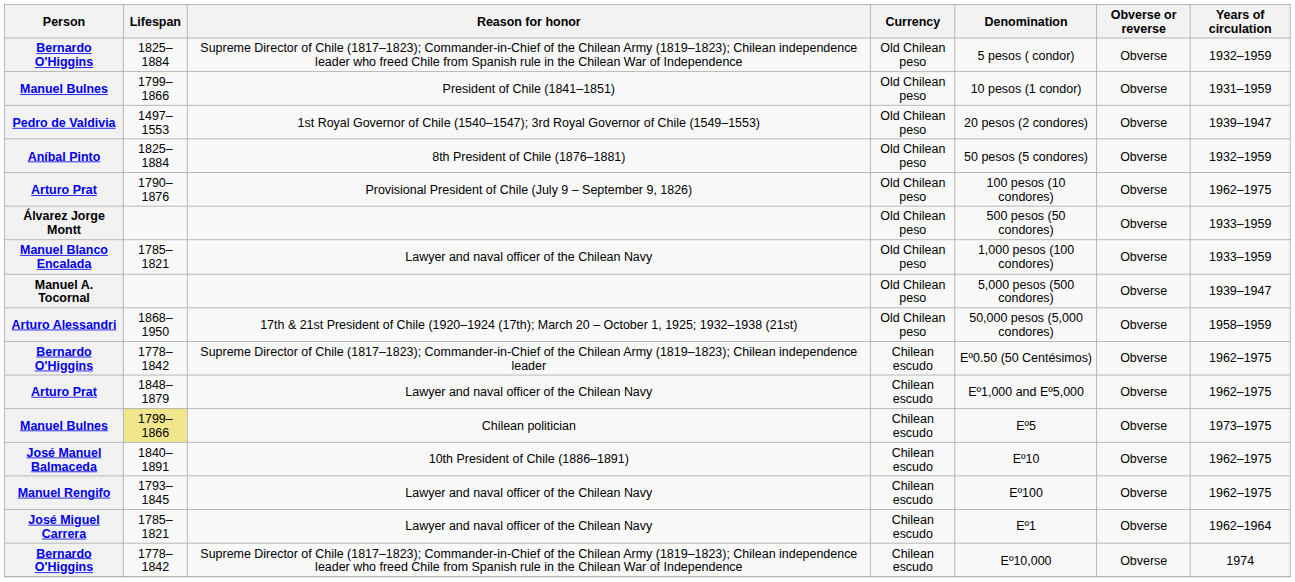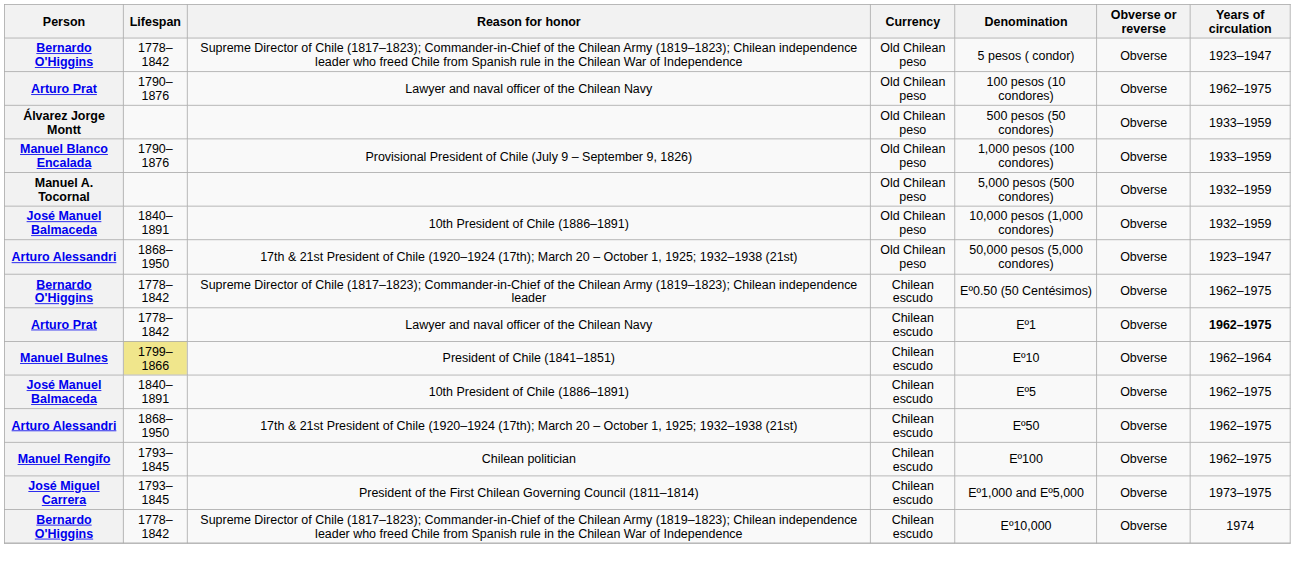 <table class="wikitable" style="font-size:95%; text-align:center;">
 <tr>
 <th>Person</th>
 <th>Lifespan</th>
 <th>Reason for honor</th>
 <th>Currency</th>
 <th>Denomination</th>
 <th>Obverse or reverse</th>
 <th>Years of circulation</th>
 </tr>
 <tr>
 <th><a href='#'>Bernardo O'Higgins</a></th>
-<td>1825–1884</td>
+<td>1778–1842</td>
 <td>Supreme Director of Chile (1817–1823); Commander-in-Chief of the Chilean Army (1819–1823); Chilean independence leader who freed Chile from Spanish rule in the Chilean War of Independence</td>
 <td>Old Chilean peso</td>
 <td>5 pesos ( condor)</td>
 <td>Obverse</td>
-<td>1932–1959</td>
-</tr>
-<tr>
-<th><a href='#'>Manuel Bulnes</a></th>
-<td>1799–1866</td>
-<td>President of Chile (1841–1851)</td>
-<td>Old Chilean peso</td>
-<td>10 pesos (1 condor)</td>
-<td>Obverse</td>
-<td>1931–1959</td>
-</tr>
-<tr>
-<th><a href='#'>Pedro de Valdivia</a></th>
-<td>1497–1553</td>
-<td>1st Royal Governor of Chile (1540–1547); 3rd Royal Governor of Chile (1549–1553)</td>
-<td>Old Chilean peso</td>
-<td>20 pesos (2 condores)</td>
-<td>Obverse</td>
-<td>1939–1947</td>
-</tr>
-<tr>
-<th><a href='#'>Aníbal Pinto</a></th>
-<td>1825–1884</td>
-<td>8th President of Chile (1876–1881)</td>
-<td>Old Chilean peso</td>
-<td>50 pesos (5 condores)</td>
-<td>Obverse</td>
-<td>1932–1959</td>
+<td>1923–1947</td>
 </tr>
 <tr>
 <th><a href='#'>Arturo Prat</a></th>
 <td>1790–1876</td>
-<td>Provisional President of Chile (July 9 – September 9, 1826)</td>
+<td>Lawyer and naval officer of the Chilean Navy</td>
 <td>Old Chilean peso</td>
 <td>100 pesos (10 condores)</td>
 <td>Obverse</td>
 <td>1962–1975</td>
 </tr>
 <tr>
 <th>Álvarez Jorge Montt</th>
 <td></td>
 <td></td>
 <td>Old Chilean peso</td>
 <td>500 pesos (50 condores)</td>
 <td>Obverse</td>
 <td>1933–1959</td>
 </tr>
 <tr>
 <th><a href='#'>Manuel Blanco Encalada</a></th>
-<td>1785–1821</td>
-<td>Lawyer and naval officer of the Chilean Navy</td>
+<td>1790–1876</td>
+<td>Provisional President of Chile (July 9 – September 9, 1826)</td>
 <td>Old Chilean peso</td>
 <td>1,000 pesos (100 condores)</td>
 <td>Obverse</td>
 <td>1933–1959</td>
 </tr>
 <tr>
 <th>Manuel A. Tocornal</th>
 <td></td>
 <td></td>
 <td>Old Chilean peso</td>
 <td>5,000 pesos (500 condores)</td>
 <td>Obverse</td>
-<td>1939–1947</td>
+<td>1932–1959</td>
+</tr>
+<tr>
+<th><a href='#'>José Manuel Balmaceda</a></th>
+<td>1840–1891</td>
+<td>10th President of Chile (1886–1891)</td>
+<td>Old Chilean peso</td>
+<td>10,000 pesos (1,000 condores)</td>
+<td>Obverse</td>
+<td>1932–1959</td>
 </tr>
 <tr>
 <th><a href='#'>Arturo Alessandri</a></th>
 <td>1868–1950</td>
 <td>17th & 21st President of Chile (1920–1924 (17th); March 20 – October 1, 1925; 1932–1938 (21st)</td>
 <td>Old Chilean peso</td>
 <td>50,000 pesos (5,000 condores)</td>
 <td>Obverse</td>
-<td>1958–1959</td>
+<td>1923–1947</td>
 </tr>
 <tr>
 <th><a href='#'>Bernardo O'Higgins</a></th>
 <td>1778–1842</td>
 <td>Supreme Director of Chile (1817–1823); Commander-in-Chief of the Chilean Army (1819–1823); Chilean independence leader</td>
 <td>Chilean escudo</td>
 <td>Eº0.50 (50 Centésimos)</td>
 <td>Obverse</td>
 <td>1962–1975</td>
 </tr>
 <tr>
 <th><a href='#'>Arturo Prat</a></th>
-<td>1848–1879</td>
+<td>1778–1842</td>
 <td>Lawyer and naval officer of the Chilean Navy</td>
 <td>Chilean escudo</td>
-<td>Eº1,000 and Eº5,000</td>
+<td>Eº1</td>
 <td>Obverse</td>
-<td>1962–1975</td>
+<td><strong>1962–1975</strong></td>
 </tr>
 <tr>
 <th><a href='#'>Manuel Bulnes</a></th>
 <td style="background: khaki;">1799–1866</td>
-<td>Chilean politician</td>
+<td>President of Chile (1841–1851)</td>
 <td>Chilean escudo</td>
-<td>Eº5</td>
+<td>Eº10</td>
 <td>Obverse</td>
-<td>1973–1975</td>
+<td>1962–1964</td>
 </tr>
 <tr>
 <th><a href='#'>José Manuel Balmaceda</a></th>
 <td>1840–1891</td>
 <td>10th President of Chile (1886–1891)</td>
 <td>Chilean escudo</td>
-<td>Eº10</td>
+<td>Eº5</td>
+<td>Obverse</td>
+<td>1962–1975</td>
+</tr>
+<tr>
+<th><a href='#'>Arturo Alessandri</a></th>
+<td>1868–1950</td>
+<td>17th & 21st President of Chile (1920–1924 (17th); March 20 – October 1, 1925; 1932–1938 (21st)</td>
+<td>Chilean escudo</td>
+<td>Eº50</td>
 <td>Obverse</td>
 <td>1962–1975</td>
 </tr>
 <tr>
 <th><a href='#'>Manuel Rengifo</a></th>
 <td>1793–1845</td>
-<td>Lawyer and naval officer of the Chilean Navy</td>
+<td>Chilean politician</td>
 <td>Chilean escudo</td>
 <td>Eº100</td>
 <td>Obverse</td>
 <td>1962–1975</td>
 </tr>
 <tr>
 <th><a href='#'>José Miguel Carrera</a></th>
-<td>1785–1821</td>
-<td>Lawyer and naval officer of the Chilean Navy</td>
+<td>1793–1845</td>
+<td>President of the First Chilean Governing Council (1811–1814)</td>
 <td>Chilean escudo</td>
-<td>Eº1</td>
+<td>Eº1,000 and Eº5,000</td>
 <td>Obverse</td>
-<td>1962–1964</td>
+<td>1973–1975</td>
 </tr>
 <tr>
 <th><a href='#'>Bernardo O'Higgins</a></th>
 <td>1778–1842</td>
 <td>Supreme Director of Chile (1817–1823); Commander-in-Chief of the Chilean Army (1819–1823); Chilean independence leader who freed Chile from Spanish rule in the Chilean War of Independence</td>
 <td>Chilean escudo</td>
 <td>Eº10,000</td>
 <td>Obverse</td>
 <td>1974</td>
 </tr>
 <tr>
 </tr>
 </table>
